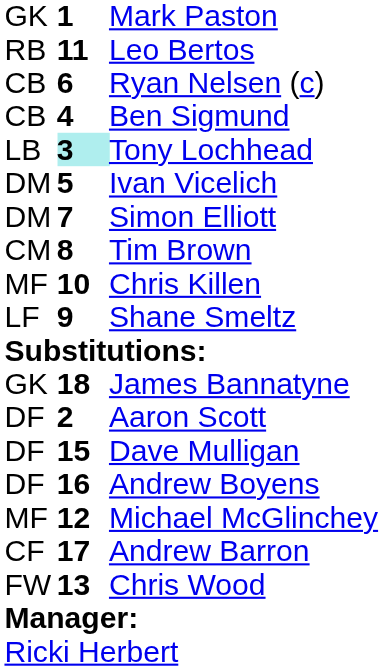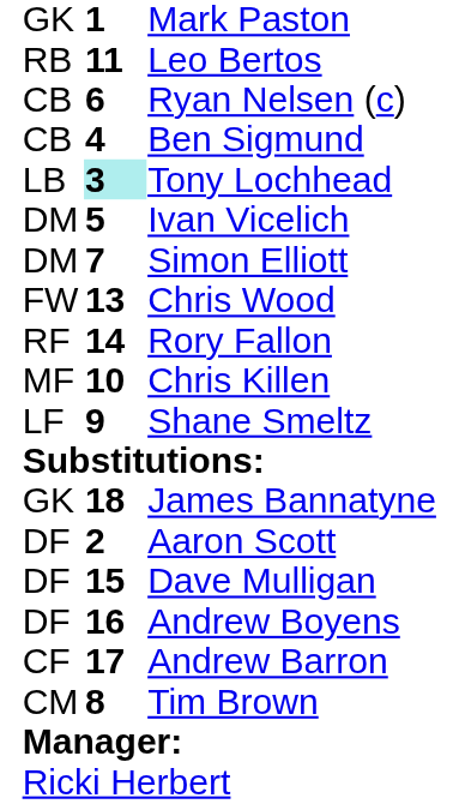 <table cellspacing="0" cellpadding="0" style="font-size:90%; margin:0.2em auto;">
 <tr>
 <th width="25"></th>
 <th width="25"></th>
 </tr>
 <tr>
 <td>GK</td>
 <td><strong>1</strong></td>
 <td><a href='#'>Mark Paston</a></td>
 <td></td>
 </tr>
 <tr>
 <td>RB</td>
 <td><strong>11</strong></td>
 <td><a href='#'>Leo Bertos</a></td>
 </tr>
 <tr>
 <td>CB</td>
 <td><strong>6</strong></td>
 <td><a href='#'>Ryan Nelsen</a> (<a href='#'>c</a>)</td>
 <td></td>
 </tr>
 <tr>
 <td>CB</td>
 <td><strong>4</strong></td>
 <td><a href='#'>Ben Sigmund</a></td>
 </tr>
 <tr>
 <td>LB</td>
 <td style="background: paleturquoise;"><strong>3</strong></td>
 <td><a href='#'>Tony Lochhead</a></td>
 </tr>
 <tr>
 <td>DM</td>
 <td><strong>5</strong></td>
 <td><a href='#'>Ivan Vicelich</a></td>
 </tr>
 <tr>
 <td>DM</td>
 <td><strong>7</strong></td>
 <td><a href='#'>Simon Elliott</a></td>
 </tr>
 <tr>
-<td>CM</td>
-<td><strong>8</strong></td>
-<td><a href='#'>Tim Brown</a></td>
+<td>FW</td>
+<td><strong>13</strong></td>
+<td><a href='#'>Chris Wood</a></td>
+<td></td>
+<td></td>
+</tr>
+<tr>
+<td>RF</td>
+<td><strong>14</strong></td>
+<td><a href='#'>Rory Fallon</a></td>
 <td></td>
 <td></td>
 </tr>
 <tr>
 <td>MF</td>
 <td><strong>10</strong></td>
 <td><a href='#'>Chris Killen</a></td>
 </tr>
 <tr>
 <td>LF</td>
 <td><strong>9</strong></td>
 <td><a href='#'>Shane Smeltz</a></td>
 </tr>
 <tr>
 <td colspan=3><strong>Substitutions:</strong></td>
 </tr>
 <tr>
 <td>GK</td>
 <td><strong>18</strong></td>
 <td><a href='#'>James Bannatyne</a></td>
 </tr>
 <tr>
 <td>DF</td>
 <td><strong>2</strong></td>
 <td><a href='#'>Aaron Scott</a></td>
 </tr>
 <tr>
 <td>DF</td>
 <td><strong>15</strong></td>
 <td><a href='#'>Dave Mulligan</a></td>
 </tr>
 <tr>
 <td>DF</td>
 <td><strong>16</strong></td>
 <td><a href='#'>Andrew Boyens</a></td>
 </tr>
 <tr>
-<td>MF</td>
-<td><strong>12</strong></td>
-<td><a href='#'>Michael McGlinchey</a></td>
-<td></td>
-<td></td>
-</tr>
-<tr>
 <td>CF</td>
 <td><strong>17</strong></td>
 <td><a href='#'>Andrew Barron</a></td>
 </tr>
 <tr>
-<td>FW</td>
-<td><strong>13</strong></td>
-<td><a href='#'>Chris Wood</a></td>
+<td>CM</td>
+<td><strong>8</strong></td>
+<td><a href='#'>Tim Brown</a></td>
 <td></td>
 <td></td>
 </tr>
 <tr>
 <td colspan=3><strong>Manager:</strong></td>
 </tr>
 <tr>
 <td colspan="4"> <a href='#'>Ricki Herbert</a></td>
 </tr>
 </table>
